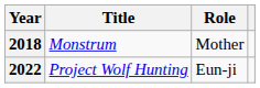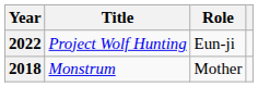 <table class="wikitable sortable plainrowheaders">
 <tr>
 <th scope="col">Year</th>
 <th scope="col">Title</th>
 <th scope="col">Role</th>
 <th scope="col" class="unsortable"></th>
 </tr>
 <tr>
+<th scope="row">2022</th>
+<td><em><a href='#'>Project Wolf Hunting</a></em></td>
+<td>Eun-ji</td>
+<td></td>
+</tr>
+<tr>
 <th scope="row">2018</th>
 <td><em><a href='#'>Monstrum</a></em></td>
 <td>Mother</td>
 <td></td>
 </tr>
-<tr>
-<th scope="row">2022</th>
-<td><em><a href='#'>Project Wolf Hunting</a></em></td>
-<td>Eun-ji</td>
-<td></td>
-</tr>
 </table>
